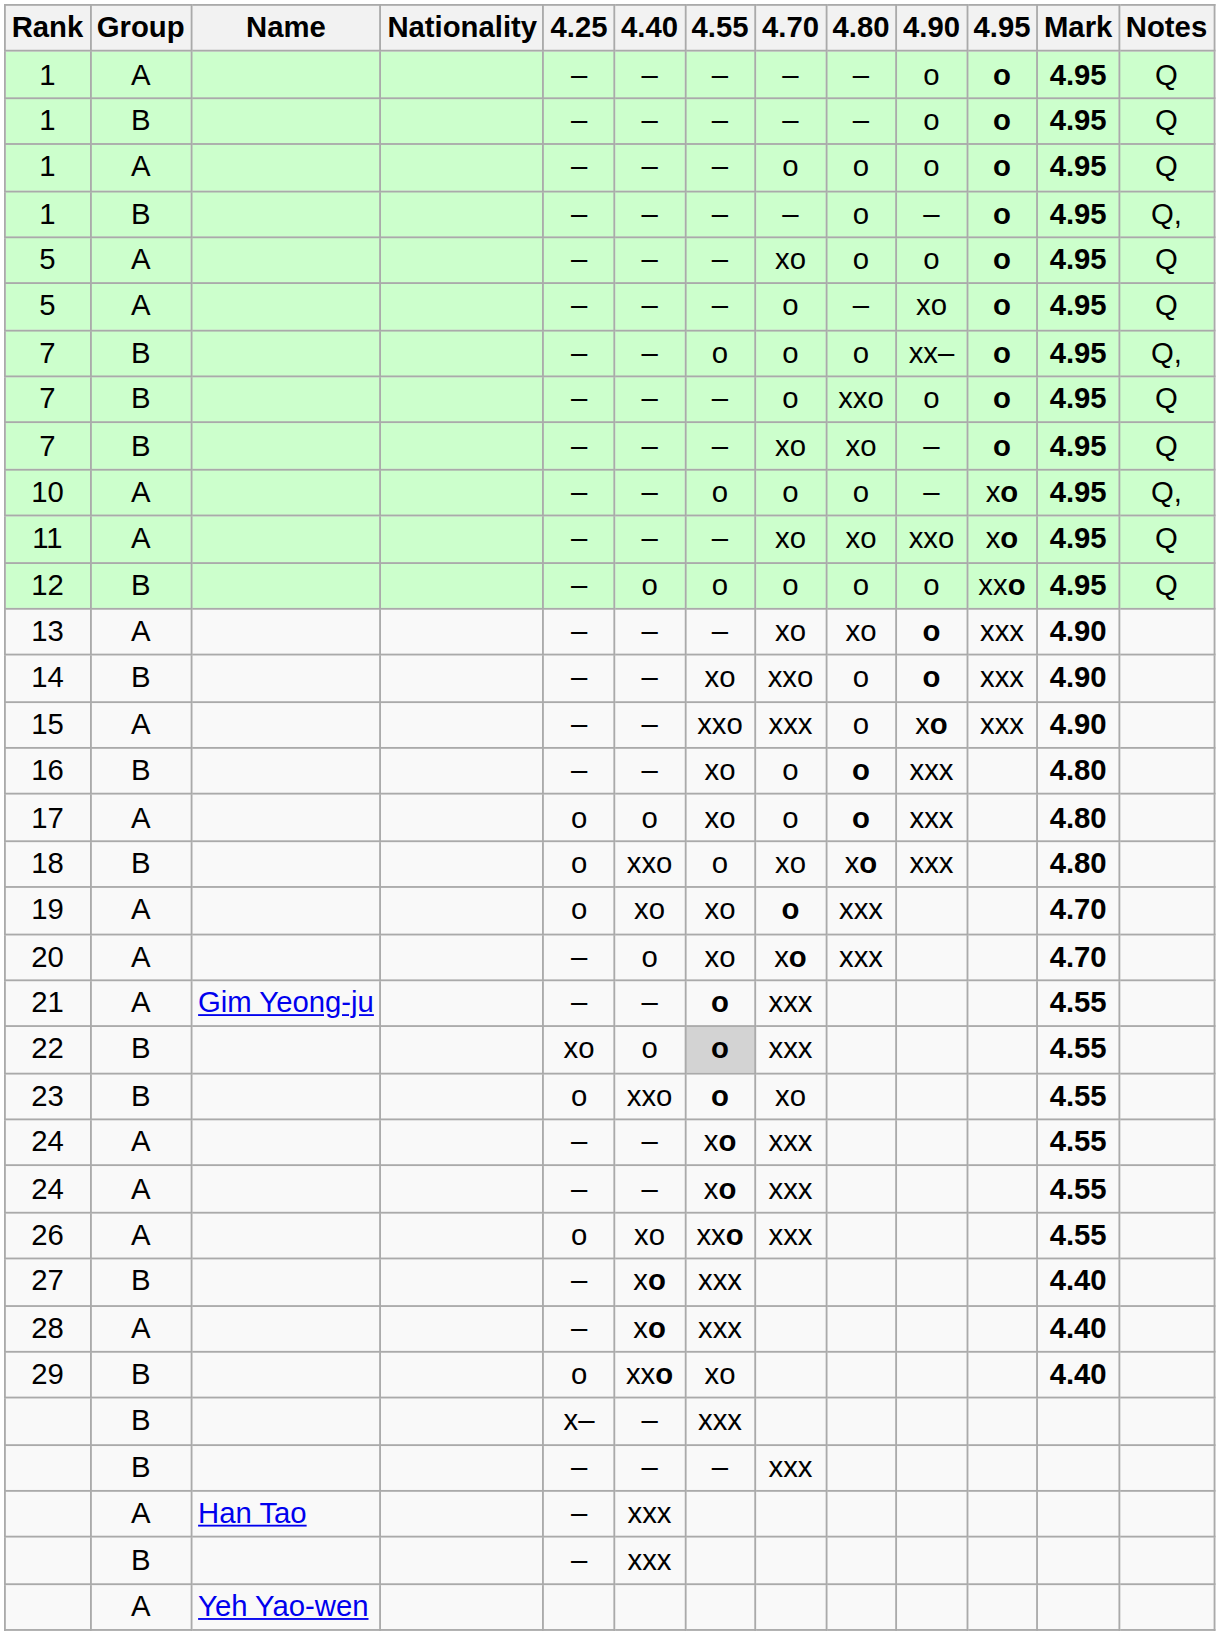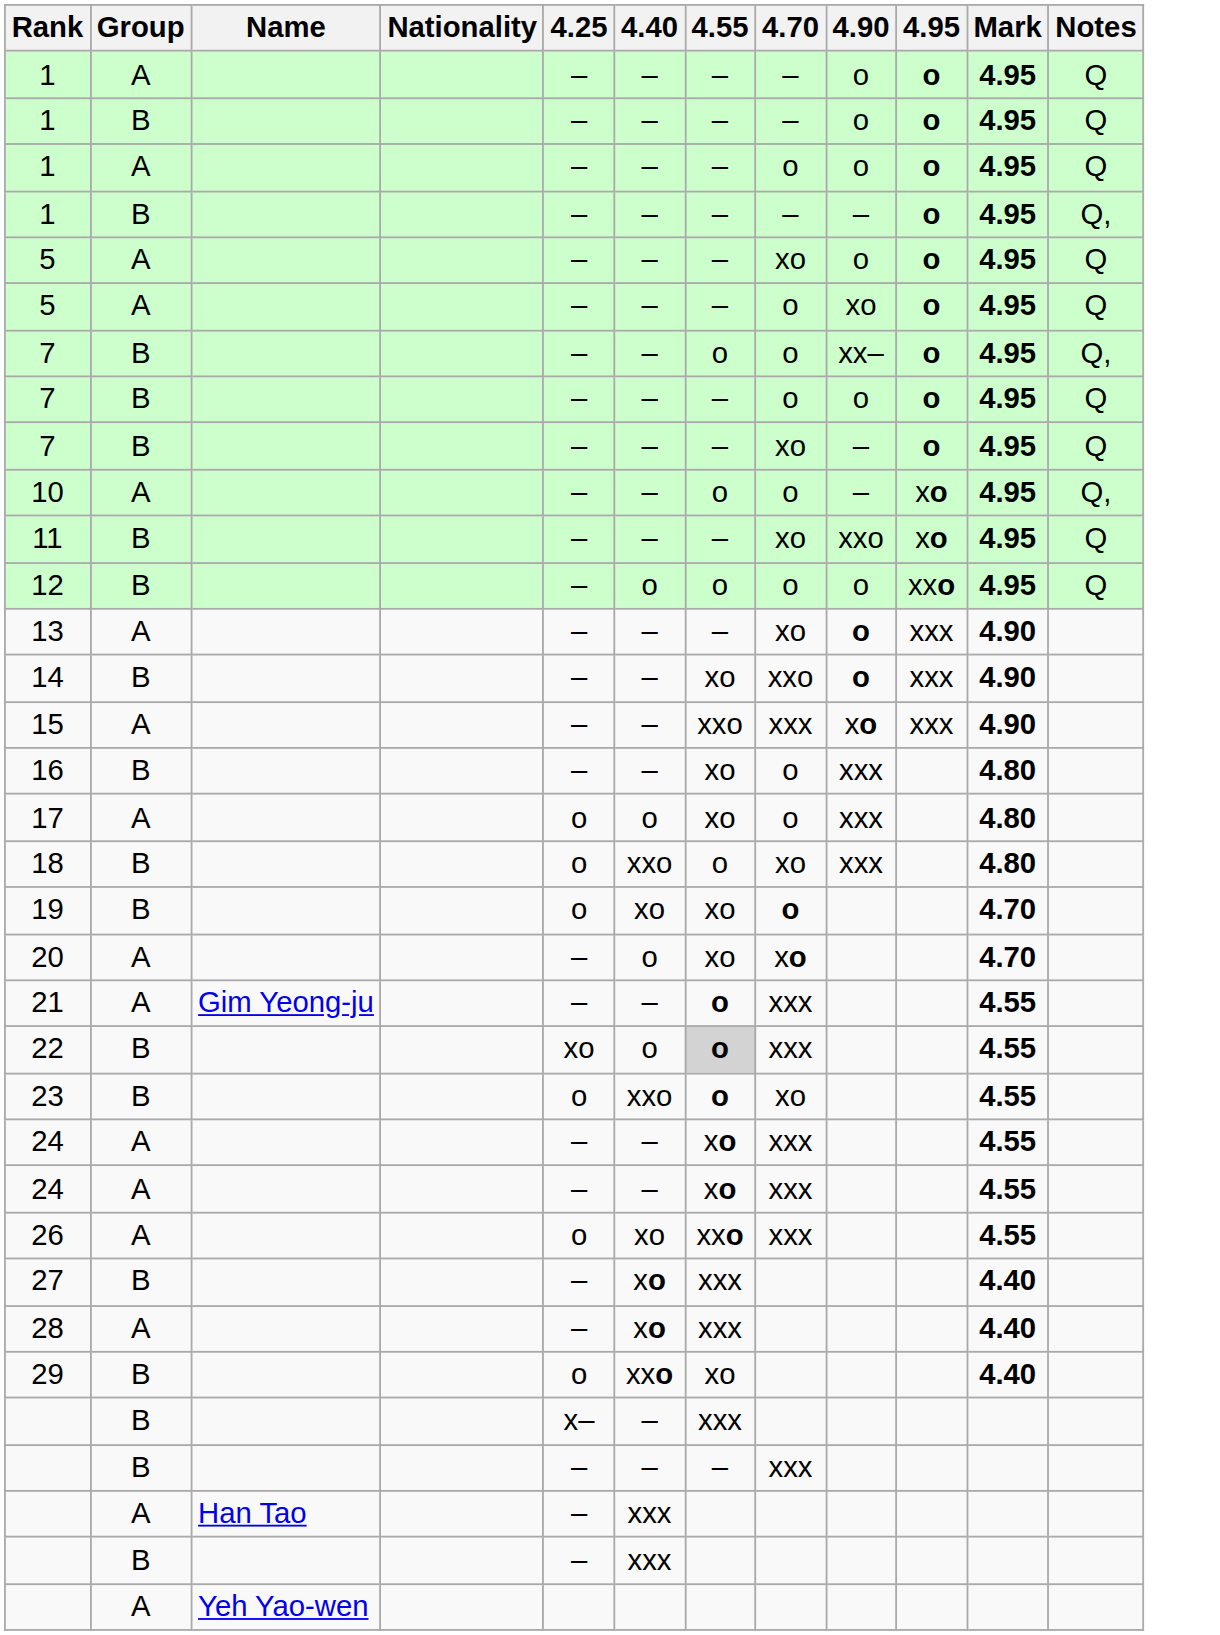 <table class="wikitable sortable" style="text-align:center">
 <tr>
 <th>Rank</th>
 <th>Group</th>
 <th>Name</th>
 <th>Nationality</th>
 <th>4.25</th>
 <th>4.40</th>
 <th>4.55</th>
 <th>4.70</th>
-<th>4.80</th>
 <th>4.90</th>
 <th>4.95</th>
 <th>Mark</th>
 <th>Notes</th>
 </tr>
 <tr bgcolor=ccffcc>
 <td>1</td>
 <td>A</td>
 <td align=left></td>
 <td align=left></td>
 <td>–</td>
 <td>–</td>
 <td>–</td>
 <td>–</td>
-<td>–</td>
 <td>o</td>
 <td><strong>o</strong></td>
 <td><strong>4.95</strong></td>
 <td>Q</td>
 </tr>
 <tr bgcolor=ccffcc>
 <td>1</td>
 <td>B</td>
 <td align=left></td>
 <td align=left></td>
-<td>–</td>
 <td>–</td>
 <td>–</td>
 <td>–</td>
 <td>–</td>
 <td>o</td>
 <td><strong>o</strong></td>
 <td><strong>4.95</strong></td>
 <td>Q</td>
 </tr>
 <tr bgcolor=ccffcc>
 <td>1</td>
 <td>A</td>
 <td align=left></td>
 <td align=left></td>
 <td>–</td>
 <td>–</td>
 <td>–</td>
 <td>o</td>
 <td>o</td>
-<td>o</td>
 <td><strong>o</strong></td>
 <td><strong>4.95</strong></td>
 <td>Q</td>
 </tr>
 <tr bgcolor=ccffcc>
 <td>1</td>
 <td>B</td>
 <td align=left></td>
 <td align=left></td>
 <td>–</td>
 <td>–</td>
 <td>–</td>
 <td>–</td>
-<td>o</td>
 <td>–</td>
 <td><strong>o</strong></td>
 <td><strong>4.95</strong></td>
 <td>Q, </td>
 </tr>
 <tr bgcolor=ccffcc>
 <td>5</td>
 <td>A</td>
 <td align=left></td>
 <td align=left></td>
 <td>–</td>
 <td>–</td>
 <td>–</td>
 <td>xo</td>
 <td>o</td>
-<td>o</td>
 <td><strong>o</strong></td>
 <td><strong>4.95</strong></td>
 <td>Q</td>
 </tr>
 <tr bgcolor=ccffcc>
 <td>5</td>
 <td>A</td>
 <td align=left></td>
 <td align=left></td>
 <td>–</td>
 <td>–</td>
 <td>–</td>
 <td>o</td>
-<td>–</td>
 <td>xo</td>
 <td><strong>o</strong></td>
 <td><strong>4.95</strong></td>
 <td>Q</td>
 </tr>
 <tr bgcolor=ccffcc>
 <td>7</td>
 <td>B</td>
 <td align=left></td>
 <td align=left></td>
 <td>–</td>
 <td>–</td>
-<td>o</td>
 <td>o</td>
 <td>o</td>
 <td>xx–</td>
 <td><strong>o</strong></td>
 <td><strong>4.95</strong></td>
 <td>Q, </td>
 </tr>
 <tr bgcolor=ccffcc>
 <td>7</td>
 <td>B</td>
 <td align=left></td>
 <td align=left></td>
 <td>–</td>
 <td>–</td>
 <td>–</td>
 <td>o</td>
-<td>xxo</td>
 <td>o</td>
 <td><strong>o</strong></td>
 <td><strong>4.95</strong></td>
 <td>Q</td>
 </tr>
 <tr bgcolor=ccffcc>
 <td>7</td>
 <td>B</td>
 <td align=left></td>
 <td align=left></td>
 <td>–</td>
 <td>–</td>
 <td>–</td>
-<td>xo</td>
 <td>xo</td>
 <td>–</td>
 <td><strong>o</strong></td>
 <td><strong>4.95</strong></td>
 <td>Q</td>
 </tr>
 <tr bgcolor=ccffcc>
 <td>10</td>
 <td>A</td>
 <td align=left></td>
 <td align=left></td>
 <td>–</td>
 <td>–</td>
 <td>o</td>
 <td>o</td>
-<td>o</td>
 <td>–</td>
 <td>x<strong>o</strong></td>
 <td><strong>4.95</strong></td>
 <td>Q, </td>
 </tr>
 <tr bgcolor=ccffcc>
 <td>11</td>
-<td>A</td>
+<td>B</td>
 <td align=left></td>
 <td align=left></td>
 <td>–</td>
 <td>–</td>
 <td>–</td>
-<td>xo</td>
 <td>xo</td>
 <td>xxo</td>
 <td>x<strong>o</strong></td>
 <td><strong>4.95</strong></td>
 <td>Q</td>
 </tr>
 <tr bgcolor=ccffcc>
 <td>12</td>
 <td>B</td>
 <td align=left></td>
 <td align=left></td>
 <td>–</td>
-<td>o</td>
 <td>o</td>
 <td>o</td>
 <td>o</td>
 <td>o</td>
 <td>xx<strong>o</strong></td>
 <td><strong>4.95</strong></td>
 <td>Q</td>
 </tr>
 <tr>
 <td>13</td>
 <td>A</td>
 <td align=left></td>
 <td align=left></td>
 <td>–</td>
 <td>–</td>
 <td>–</td>
 <td>xo</td>
-<td>xo</td>
 <td><strong>o</strong></td>
 <td>xxx</td>
 <td><strong>4.90</strong></td>
 <td></td>
 </tr>
 <tr>
 <td>14</td>
 <td>B</td>
 <td align=left></td>
 <td align=left></td>
 <td>–</td>
 <td>–</td>
 <td>xo</td>
 <td>xxo</td>
-<td>o</td>
 <td><strong>o</strong></td>
 <td>xxx</td>
 <td><strong>4.90</strong></td>
 <td></td>
 </tr>
 <tr>
 <td>15</td>
 <td>A</td>
 <td align=left></td>
 <td align=left></td>
 <td>–</td>
 <td>–</td>
 <td>xxo</td>
 <td>xxx</td>
-<td>o</td>
 <td>x<strong>o</strong></td>
 <td>xxx</td>
 <td><strong>4.90</strong></td>
 <td></td>
 </tr>
 <tr>
 <td>16</td>
 <td>B</td>
 <td align=left></td>
 <td align=left></td>
 <td>–</td>
 <td>–</td>
 <td>xo</td>
 <td>o</td>
-<td><strong>o</strong></td>
 <td>xxx</td>
 <td></td>
 <td><strong>4.80</strong></td>
 <td></td>
 </tr>
 <tr>
 <td>17</td>
 <td>A</td>
 <td align=left></td>
 <td align=left></td>
 <td>o</td>
 <td>o</td>
 <td>xo</td>
 <td>o</td>
-<td><strong>o</strong></td>
 <td>xxx</td>
 <td></td>
 <td><strong>4.80</strong></td>
 <td></td>
 </tr>
 <tr>
 <td>18</td>
 <td>B</td>
 <td align=left></td>
 <td align=left></td>
 <td>o</td>
 <td>xxo</td>
 <td>o</td>
 <td>xo</td>
-<td>x<strong>o</strong></td>
 <td>xxx</td>
 <td></td>
 <td><strong>4.80</strong></td>
 <td></td>
 </tr>
 <tr>
 <td>19</td>
-<td>A</td>
+<td>B</td>
 <td align=left></td>
 <td align=left></td>
 <td>o</td>
 <td>xo</td>
 <td>xo</td>
 <td><strong>o</strong></td>
-<td>xxx</td>
 <td></td>
 <td></td>
 <td><strong>4.70</strong></td>
 <td></td>
 </tr>
 <tr>
 <td>20</td>
 <td>A</td>
 <td align=left></td>
 <td align=left></td>
 <td>–</td>
 <td>o</td>
 <td>xo</td>
 <td>x<strong>o</strong></td>
-<td>xxx</td>
 <td></td>
 <td></td>
 <td><strong>4.70</strong></td>
 <td></td>
 </tr>
 <tr>
 <td>21</td>
 <td>A</td>
 <td align=left><a href='#'>Gim Yeong-ju</a></td>
 <td align=left></td>
 <td>–</td>
 <td>–</td>
 <td><strong>o</strong></td>
 <td>xxx</td>
 <td></td>
 <td></td>
-<td></td>
 <td><strong>4.55</strong></td>
 <td></td>
 </tr>
 <tr>
 <td>22</td>
 <td>B</td>
 <td align=left></td>
 <td align=left></td>
 <td>xo</td>
 <td>o</td>
 <td style="background: lightgrey;"><strong>o</strong></td>
 <td>xxx</td>
-<td></td>
 <td></td>
 <td></td>
 <td><strong>4.55</strong></td>
 <td></td>
 </tr>
 <tr>
 <td>23</td>
 <td>B</td>
 <td align=left></td>
 <td align=left></td>
 <td>o</td>
 <td>xxo</td>
 <td><strong>o</strong></td>
 <td>xo</td>
 <td></td>
 <td></td>
-<td></td>
 <td><strong>4.55</strong></td>
 <td></td>
 </tr>
 <tr>
 <td>24</td>
 <td>A</td>
 <td align=left></td>
 <td align=left></td>
 <td>–</td>
 <td>–</td>
 <td>x<strong>o</strong></td>
 <td>xxx</td>
-<td></td>
 <td></td>
 <td></td>
 <td><strong>4.55</strong></td>
 <td></td>
 </tr>
 <tr>
 <td>24</td>
 <td>A</td>
 <td align=left></td>
 <td align=left></td>
 <td>–</td>
 <td>–</td>
 <td>x<strong>o</strong></td>
 <td>xxx</td>
 <td></td>
 <td></td>
-<td></td>
 <td><strong>4.55</strong></td>
 <td></td>
 </tr>
 <tr>
 <td>26</td>
 <td>A</td>
 <td align=left></td>
 <td align=left></td>
 <td>o</td>
 <td>xo</td>
 <td>xx<strong>o</strong></td>
 <td>xxx</td>
 <td></td>
 <td></td>
-<td></td>
 <td><strong>4.55</strong></td>
 <td></td>
 </tr>
 <tr>
 <td>27</td>
 <td>B</td>
 <td align=left></td>
 <td align=left></td>
 <td>–</td>
 <td>x<strong>o</strong></td>
 <td>xxx</td>
-<td></td>
 <td></td>
 <td></td>
 <td></td>
 <td><strong>4.40</strong></td>
 <td></td>
 </tr>
 <tr>
 <td>28</td>
 <td>A</td>
 <td align=left></td>
 <td align=left></td>
 <td>–</td>
 <td>x<strong>o</strong></td>
 <td>xxx</td>
 <td></td>
 <td></td>
 <td></td>
-<td></td>
 <td><strong>4.40</strong></td>
 <td></td>
 </tr>
 <tr>
 <td>29</td>
 <td>B</td>
 <td align=left></td>
 <td align=left></td>
 <td>o</td>
 <td>xx<strong>o</strong></td>
 <td>xo</td>
-<td></td>
 <td></td>
 <td></td>
 <td></td>
 <td><strong>4.40</strong></td>
 <td></td>
 </tr>
 <tr>
 <td></td>
 <td>B</td>
 <td align=left></td>
 <td align=left></td>
 <td>x–</td>
 <td>–</td>
 <td>xxx</td>
 <td></td>
 <td></td>
 <td></td>
-<td></td>
 <td><strong></strong></td>
 <td></td>
 </tr>
 <tr>
 <td></td>
 <td>B</td>
 <td align=left></td>
 <td align=left></td>
 <td>–</td>
 <td>–</td>
 <td>–</td>
 <td>xxx</td>
 <td></td>
 <td></td>
-<td></td>
 <td><strong></strong></td>
 <td></td>
 </tr>
 <tr>
 <td></td>
 <td>A</td>
 <td align=left><a href='#'>Han Tao</a></td>
 <td align=left></td>
 <td>–</td>
 <td>xxx</td>
-<td></td>
 <td></td>
 <td></td>
 <td></td>
 <td></td>
 <td><strong></strong></td>
 <td></td>
 </tr>
 <tr>
 <td></td>
 <td>B</td>
 <td align=left></td>
 <td align=left></td>
 <td>–</td>
 <td>xxx</td>
 <td></td>
 <td></td>
 <td></td>
 <td></td>
-<td></td>
 <td><strong></strong></td>
 <td></td>
 </tr>
 <tr>
 <td></td>
 <td>A</td>
 <td align=left><a href='#'>Yeh Yao-wen</a></td>
 <td align=left></td>
 <td></td>
 <td></td>
 <td></td>
 <td></td>
 <td></td>
 <td></td>
-<td></td>
 <td><strong></strong></td>
 <td></td>
 </tr>
 </table>
